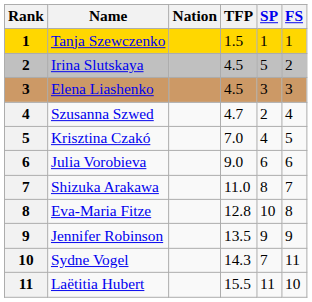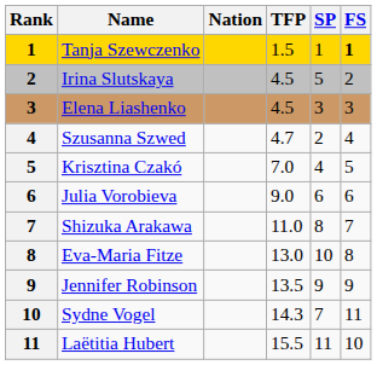 <table class="wikitable sortable">
 <tr>
 <th>Rank</th>
 <th>Name</th>
 <th>Nation</th>
 <th>TFP</th>
 <th><a href='#'>SP</a></th>
 <th><a href='#'>FS</a></th>
 </tr>
 <tr bgcolor="gold">
 <td align="center"><strong>1</strong></td>
 <td><a href='#'>Tanja Szewczenko</a></td>
 <td></td>
 <td>1.5</td>
 <td>1</td>
-<td>1</td>
+<td><strong>1</strong></td>
 </tr>
 <tr bgcolor="silver">
 <td align="center"><strong>2</strong></td>
 <td><a href='#'>Irina Slutskaya</a></td>
 <td></td>
 <td>4.5</td>
 <td>5</td>
 <td>2</td>
 </tr>
 <tr bgcolor="cc9966">
 <td align="center"><strong>3</strong></td>
 <td><a href='#'>Elena Liashenko</a></td>
 <td></td>
 <td>4.5</td>
 <td>3</td>
 <td>3</td>
 </tr>
 <tr>
 <th>4</th>
 <td><a href='#'>Szusanna Szwed</a></td>
 <td></td>
 <td>4.7</td>
 <td>2</td>
 <td>4</td>
 </tr>
 <tr>
 <th>5</th>
 <td><a href='#'>Krisztina Czakó</a></td>
 <td></td>
 <td>7.0</td>
 <td>4</td>
 <td>5</td>
 </tr>
 <tr>
 <th>6</th>
 <td><a href='#'>Julia Vorobieva</a></td>
 <td></td>
 <td>9.0</td>
 <td>6</td>
 <td>6</td>
 </tr>
 <tr>
 <th>7</th>
 <td><a href='#'>Shizuka Arakawa</a></td>
 <td></td>
 <td>11.0</td>
 <td>8</td>
 <td>7</td>
 </tr>
 <tr>
 <th>8</th>
 <td><a href='#'>Eva-Maria Fitze</a></td>
 <td></td>
-<td>12.8</td>
+<td>13.0</td>
 <td>10</td>
 <td>8</td>
 </tr>
 <tr>
 <th>9</th>
 <td><a href='#'>Jennifer Robinson</a></td>
 <td></td>
 <td>13.5</td>
 <td>9</td>
 <td>9</td>
 </tr>
 <tr>
 <th>10</th>
 <td><a href='#'>Sydne Vogel</a></td>
 <td></td>
 <td>14.3</td>
 <td>7</td>
 <td>11</td>
 </tr>
 <tr>
 <th>11</th>
 <td><a href='#'>Laëtitia Hubert</a></td>
 <td></td>
 <td>15.5</td>
 <td>11</td>
 <td>10</td>
 </tr>
 </table>
